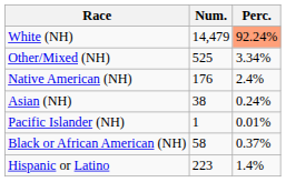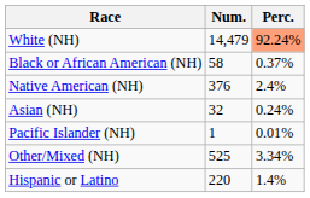 <table class="wikitable">
 <tr>
 <th>Race</th>
 <th>Num.</th>
 <th>Perc.</th>
 </tr>
 <tr>
 <td><a href='#'>White</a> (NH)</td>
 <td>14,479</td>
 <td style="background: lightsalmon;">92.24%</td>
 </tr>
 <tr>
-<td><a href='#'>Other/Mixed</a> (NH)</td>
-<td>525</td>
-<td>3.34%</td>
+<td><a href='#'>Black or African American</a> (NH)</td>
+<td>58</td>
+<td>0.37%</td>
 </tr>
 <tr>
 <td><a href='#'>Native American</a> (NH)</td>
-<td>176</td>
+<td>376</td>
 <td>2.4%</td>
 </tr>
 <tr>
 <td><a href='#'>Asian</a> (NH)</td>
-<td>38</td>
+<td>32</td>
 <td>0.24%</td>
 </tr>
 <tr>
 <td><a href='#'>Pacific Islander</a> (NH)</td>
 <td>1</td>
 <td>0.01%</td>
 </tr>
 <tr>
-<td><a href='#'>Black or African American</a> (NH)</td>
-<td>58</td>
-<td>0.37%</td>
+<td><a href='#'>Other/Mixed</a> (NH)</td>
+<td>525</td>
+<td>3.34%</td>
 </tr>
 <tr>
 <td><a href='#'>Hispanic</a> or <a href='#'>Latino</a></td>
-<td>223</td>
+<td>220</td>
 <td>1.4%</td>
 </tr>
 </table>
